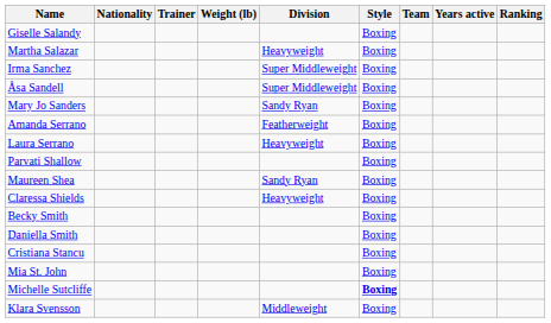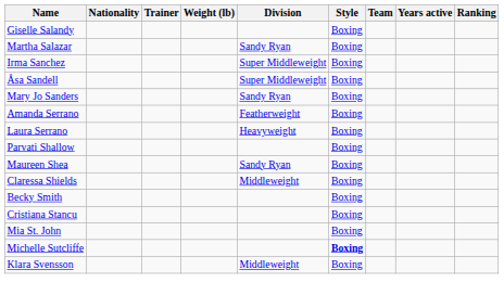 <table class="wikitable sortable">
 <tr>
 <th><strong>Name</strong></th>
 <th><strong>Nationality</strong></th>
 <th><strong>Trainer</strong></th>
 <th><strong>Weight (lb)</strong></th>
 <th><strong>Division</strong></th>
 <th><strong>Style</strong></th>
 <th><strong>Team</strong></th>
 <th><strong>Years active</strong></th>
 <th><strong>Ranking</strong></th>
 </tr>
 <tr>
 <td><a href='#'>Giselle Salandy</a></td>
 <td></td>
 <td></td>
 <td></td>
 <td></td>
 <td><a href='#'>Boxing</a></td>
 <td></td>
 <td></td>
 <td></td>
 </tr>
 <tr>
 <td><a href='#'>Martha Salazar</a></td>
 <td></td>
 <td></td>
 <td></td>
-<td><a href='#'>Heavyweight</a></td>
+<td><a href='#'>Sandy Ryan</a></td>
 <td><a href='#'>Boxing</a></td>
 <td></td>
 <td></td>
 <td></td>
 </tr>
 <tr>
 <td><a href='#'>Irma Sanchez</a></td>
 <td></td>
 <td></td>
 <td></td>
 <td><a href='#'>Super Middleweight</a></td>
 <td><a href='#'>Boxing</a></td>
 <td></td>
 <td></td>
 <td></td>
 </tr>
 <tr>
 <td><a href='#'>Åsa Sandell</a></td>
 <td></td>
 <td></td>
 <td></td>
 <td><a href='#'>Super Middleweight</a></td>
 <td><a href='#'>Boxing</a></td>
 <td></td>
 <td></td>
 <td></td>
 </tr>
 <tr>
 <td><a href='#'>Mary Jo Sanders</a></td>
 <td></td>
 <td></td>
 <td></td>
 <td><a href='#'>Sandy Ryan</a></td>
 <td><a href='#'>Boxing</a></td>
 <td></td>
 <td></td>
 <td></td>
 </tr>
 <tr>
 <td><a href='#'>Amanda Serrano</a></td>
 <td></td>
 <td></td>
 <td></td>
 <td><a href='#'>Featherweight</a></td>
 <td><a href='#'>Boxing</a></td>
 <td></td>
 <td></td>
 <td></td>
 </tr>
 <tr>
 <td><a href='#'>Laura Serrano</a></td>
 <td></td>
 <td></td>
 <td></td>
 <td><a href='#'>Heavyweight</a></td>
 <td><a href='#'>Boxing</a></td>
 <td></td>
 <td></td>
 <td></td>
 </tr>
 <tr>
 <td><a href='#'>Parvati Shallow</a></td>
 <td></td>
 <td></td>
 <td></td>
 <td></td>
 <td><a href='#'>Boxing</a></td>
 <td></td>
 <td></td>
 <td></td>
 </tr>
 <tr>
 <td><a href='#'>Maureen Shea</a></td>
 <td></td>
 <td></td>
 <td></td>
 <td><a href='#'>Sandy Ryan</a></td>
 <td><a href='#'>Boxing</a></td>
 <td></td>
 <td></td>
 <td></td>
 </tr>
 <tr>
 <td><a href='#'>Claressa Shields</a></td>
 <td></td>
 <td></td>
 <td></td>
-<td><a href='#'>Heavyweight</a></td>
+<td><a href='#'>Middleweight</a></td>
 <td><a href='#'>Boxing</a></td>
 <td></td>
 <td></td>
 <td></td>
 </tr>
 <tr>
 <td><a href='#'>Becky Smith</a></td>
-<td></td>
-<td></td>
-<td></td>
-<td></td>
-<td><a href='#'>Boxing</a></td>
-<td></td>
-<td></td>
-<td></td>
-</tr>
-<tr>
-<td><a href='#'>Daniella Smith</a></td>
 <td></td>
 <td></td>
 <td></td>
 <td></td>
 <td><a href='#'>Boxing</a></td>
 <td></td>
 <td></td>
 <td></td>
 </tr>
 <tr>
 <td><a href='#'>Cristiana Stancu</a></td>
 <td></td>
 <td></td>
 <td></td>
 <td></td>
 <td><a href='#'>Boxing</a></td>
 <td></td>
 <td></td>
 <td></td>
 </tr>
 <tr>
 <td><a href='#'>Mia St. John</a></td>
 <td></td>
 <td></td>
 <td></td>
 <td></td>
 <td><a href='#'>Boxing</a></td>
 <td></td>
 <td></td>
 <td></td>
 </tr>
 <tr>
 <td><a href='#'>Michelle Sutcliffe</a></td>
 <td></td>
 <td></td>
 <td></td>
 <td></td>
 <td><strong><a href='#'>Boxing</a></strong></td>
 <td></td>
 <td></td>
 <td></td>
 </tr>
 <tr>
 <td><a href='#'>Klara Svensson</a></td>
 <td></td>
 <td></td>
 <td></td>
 <td><a href='#'>Middleweight</a></td>
 <td><a href='#'>Boxing</a></td>
 <td></td>
 <td></td>
 <td></td>
 </tr>
 </table>
